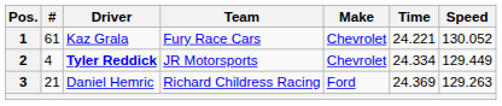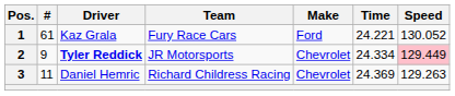 <table class="wikitable" style="font-size:95%">
 <tr>
 <th>Pos.</th>
 <th>#</th>
 <th>Driver</th>
 <th>Team</th>
 <th>Make</th>
 <th>Time</th>
 <th>Speed</th>
 </tr>
 <tr>
 <th>1</th>
 <td>61</td>
 <td><a href='#'>Kaz Grala</a></td>
 <td><a href='#'>Fury Race Cars</a></td>
-<td><a href='#'>Chevrolet</a></td>
+<td><a href='#'>Ford</a></td>
 <td>24.221</td>
 <td>130.052</td>
 </tr>
 <tr>
 <th>2</th>
-<td>4</td>
+<td>9</td>
 <td><strong><a href='#'>Tyler Reddick</a></strong></td>
 <td><a href='#'>JR Motorsports</a></td>
 <td><a href='#'>Chevrolet</a></td>
 <td>24.334</td>
-<td>129.449</td>
+<td style="background: pink;">129.449</td>
 </tr>
 <tr>
 <th>3</th>
-<td>21</td>
+<td>11</td>
 <td><a href='#'>Daniel Hemric</a></td>
 <td><a href='#'>Richard Childress Racing</a></td>
-<td><a href='#'>Ford</a></td>
+<td><a href='#'>Chevrolet</a></td>
 <td>24.369</td>
 <td>129.263</td>
 </tr>
 <tr>
 <th colspan="7"></th>
 </tr>
 </table>
